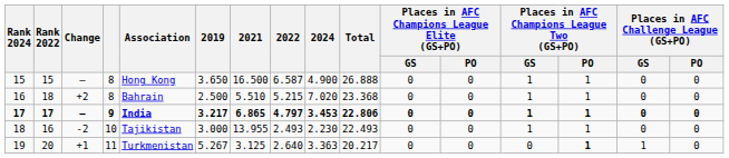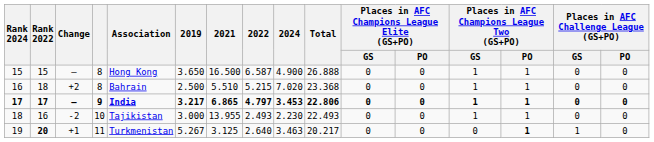 <table class = "wikitable sortable" style="text-align:center;font-size:12px;margin-top:8px;margin-bottom:4px">
 <tr>
 <th rowspan="2">Rank<br>2024</th>
 <th rowspan="2">Rank<br>2022</th>
 <th rowspan="2" data-sort-type="number">Change</th>
 <th rowspan="2" data-sort-type="number"></th>
 <th rowspan="2">Association</th>
 <th rowspan="2">2019</th>
 <th rowspan="2">2021</th>
 <th rowspan="2">2022</th>
 <th rowspan="2">2024</th>
 <th rowspan="2">Total</th>
 <th colspan="2">Places in <a href='#'>AFC Champions League Elite</a> <br> (GS+PO)</th>
 <th colspan="2">Places in <a href='#'>AFC Champions League Two</a> <br> (GS+PO)</th>
 <th colspan="2">Places in <a href='#'>AFC Challenge League</a> <br> (GS+PO)</th>
 </tr>
 <tr>
 <th>GS</th>
 <th>PO</th>
 <th>GS</th>
 <th>PO</th>
 <th>GS</th>
 <th>PO</th>
 </tr>
 <tr>
 <td>15</td>
 <td>15</td>
 <td> —</td>
 <td>8 </td>
 <td align=left> <a href='#'>Hong Kong</a></td>
 <td>3.650</td>
 <td>16.500</td>
 <td>6.587</td>
 <td>4.900</td>
 <td>26.888</td>
 <td>0</td>
 <td>0</td>
 <td>1</td>
 <td>1</td>
 <td>0</td>
 <td>0</td>
 </tr>
 <tr>
 <td>16</td>
 <td>18</td>
 <td> +2</td>
 <td>8 </td>
 <td align=left> <a href='#'>Bahrain</a></td>
 <td>2.500</td>
 <td>5.510</td>
 <td>5.215</td>
 <td>7.020</td>
 <td>23.368</td>
 <td>0</td>
 <td>0</td>
 <td>1</td>
 <td>1</td>
 <td>0</td>
 <td>0</td>
 </tr>
 <tr>
 <td><strong>17</strong></td>
 <td><strong>17</strong></td>
 <td> <strong>—</strong></td>
 <td><strong>9</strong> </td>
 <td align=left><strong> <a href='#'>India</a></strong></td>
 <td><strong>3.217</strong></td>
 <td><strong>6.865</strong></td>
 <td><strong>4.797</strong></td>
 <td><strong>3.453</strong></td>
 <td><strong>22.806</strong></td>
 <td><strong>0</strong></td>
 <td><strong>0</strong></td>
 <td><strong>1</strong></td>
 <td><strong>1</strong></td>
 <td><strong>0</strong></td>
 <td><strong>0</strong></td>
 </tr>
 <tr>
 <td>18</td>
 <td>16</td>
 <td> -2</td>
 <td>10 </td>
 <td align=left> <a href='#'>Tajikistan</a></td>
 <td>3.000</td>
 <td>13.955</td>
 <td>2.493</td>
 <td>2.230</td>
 <td>22.493</td>
 <td>0</td>
 <td>0</td>
 <td>1</td>
 <td>1</td>
 <td>0</td>
 <td>0</td>
 </tr>
 <tr>
 <td>19</td>
-<td>20</td>
+<td><strong>20</strong></td>
 <td> +1</td>
 <td>11 </td>
 <td align=left> <a href='#'>Turkmenistan</a></td>
 <td>5.267</td>
 <td>3.125</td>
 <td>2.640</td>
-<td>3.363</td>
+<td>3.463</td>
 <td>20.217</td>
 <td>0</td>
 <td>0</td>
 <td>0</td>
 <td><strong>1</strong></td>
 <td>1</td>
 <td>0</td>
 </tr>
 </table>
